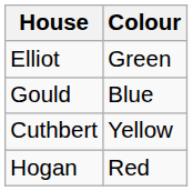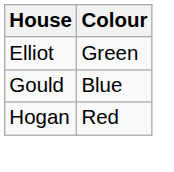 <table class="wikitable">
 <tr>
 <th>House</th>
 <th>Colour</th>
 </tr>
 <tr>
 <td>Elliot</td>
 <td>Green</td>
 </tr>
 <tr>
 <td>Gould</td>
 <td>Blue</td>
 </tr>
 <tr>
-<td>Cuthbert</td>
-<td>Yellow</td>
-</tr>
-<tr>
 <td>Hogan</td>
 <td>Red</td>
 </tr>
 </table>
